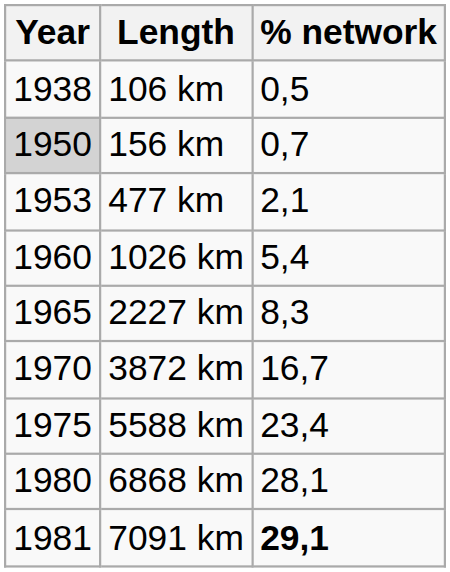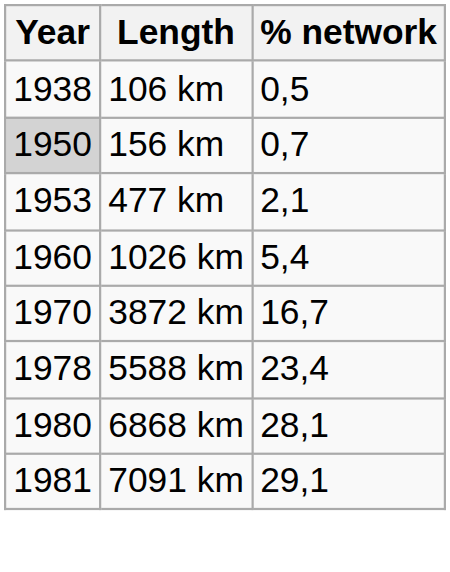 <table class="wikitable">
 <tr>
 <th>Year</th>
 <th>Length</th>
 <th>% network</th>
 </tr>
 <tr>
 <td>1938</td>
 <td>106 km</td>
 <td>0,5</td>
 </tr>
 <tr>
 <td style="background: lightgrey;">1950</td>
 <td>156 km</td>
 <td>0,7</td>
 </tr>
 <tr>
 <td>1953</td>
 <td>477 km</td>
 <td>2,1</td>
 </tr>
 <tr>
 <td>1960</td>
 <td>1026 km</td>
 <td>5,4</td>
 </tr>
 <tr>
-<td>1965</td>
-<td>2227 km</td>
-<td>8,3</td>
-</tr>
-<tr>
 <td>1970</td>
 <td>3872 km</td>
 <td>16,7</td>
 </tr>
 <tr>
-<td>1975</td>
+<td>1978</td>
 <td>5588 km</td>
 <td>23,4</td>
 </tr>
 <tr>
 <td>1980</td>
 <td>6868 km</td>
 <td>28,1</td>
 </tr>
 <tr>
 <td>1981</td>
 <td>7091 km</td>
-<td><strong>29,1</strong></td>
+<td>29,1</td>
 </tr>
 </table>
